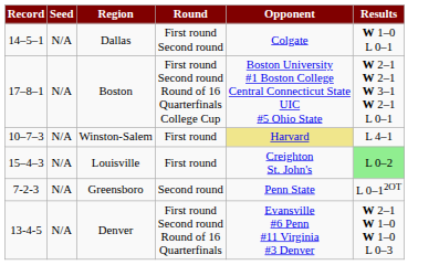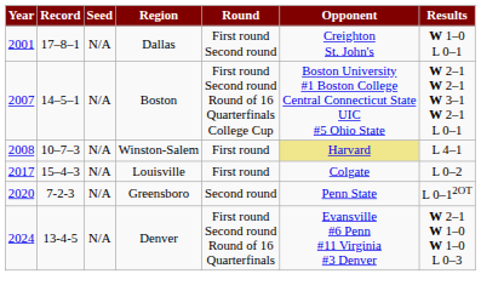 <table class="wikitable" border="1">
 <tr align="center">
+<th style="background:#800000; color:White;">Year</th>
 <th style="background:#800000; color:White;">Record</th>
 <th style="background:#800000; color:White;">Seed</th>
 <th style="background:#800000; color:White;">Region</th>
 <th style="background:#800000; color:White;">Round</th>
 <th style="background:#800000; color:White;">Opponent</th>
 <th style="background:#800000; color:White;">Results</th>
 </tr>
 <tr align="center">
-<td>14–5–1</td>
+<td><a href='#'>2001</a></td>
+<td>17–8–1</td>
 <td>N/A</td>
 <td>Dallas</td>
 <td>First round<br>Second round</td>
-<td><a href='#'>Colgate</a></td>
+<td><a href='#'>Creighton</a><br><a href='#'>St. John's</a></td>
 <td><strong>W</strong> 1–0<br>L 0–1</td>
 </tr>
 <tr align="center">
-<td>17–8–1</td>
+<td><a href='#'>2007</a></td>
+<td>14–5–1</td>
 <td>N/A</td>
 <td>Boston</td>
 <td>First round<br>Second round<br>Round of 16<br>Quarterfinals<br>College Cup</td>
 <td><a href='#'>Boston University</a><br><a href='#'>#1 Boston College</a><br><a href='#'>Central Connecticut State</a><br><a href='#'>UIC</a><br><a href='#'>#5 Ohio State</a></td>
 <td><strong>W</strong> 2–1<br><strong>W</strong> 2–1<br><strong>W</strong> 3–1 <br> <strong>W</strong> 2–1 <br> L 0–1</td>
 </tr>
 <tr align="center">
+<td><a href='#'>2008</a></td>
 <td>10–7–3</td>
 <td>N/A</td>
 <td>Winston-Salem</td>
 <td>First round</td>
 <td style="background: khaki;"><a href='#'>Harvard</a></td>
 <td>L 4–1</td>
 </tr>
 <tr align="center">
+<td><a href='#'>2017</a></td>
 <td>15–4–3</td>
 <td>N/A</td>
 <td>Louisville</td>
 <td>First round</td>
-<td><a href='#'>Creighton</a><br><a href='#'>St. John's</a></td>
-<td style="background: lightgreen;">L 0–2</td>
+<td><a href='#'>Colgate</a></td>
+<td>L 0–2</td>
 </tr>
 <tr align="center">
+<td><a href='#'>2020</a></td>
 <td>7-2-3</td>
 <td>N/A</td>
 <td>Greensboro</td>
 <td>Second round</td>
 <td><a href='#'>Penn State</a></td>
 <td>L 0–1<sup>2OT</sup></td>
 </tr>
 <tr align="center">
+<td><a href='#'>2024</a></td>
 <td>13-4-5</td>
 <td>N/A</td>
 <td>Denver</td>
 <td>First round<br>Second round<br>Round of 16<br>Quarterfinals</td>
 <td><a href='#'>Evansville</a><br><a href='#'>#6 Penn</a><br><a href='#'>#11 Virginia</a><br><a href='#'>#3 Denver</a></td>
 <td><strong>W</strong> 2–1<br><strong>W</strong> 1–0<br><strong>W</strong> 1–0<br>L 0–3</td>
 </tr>
 </table>
